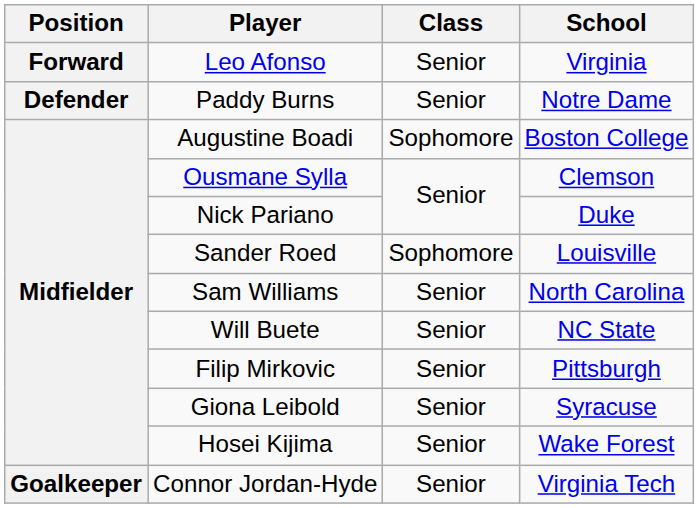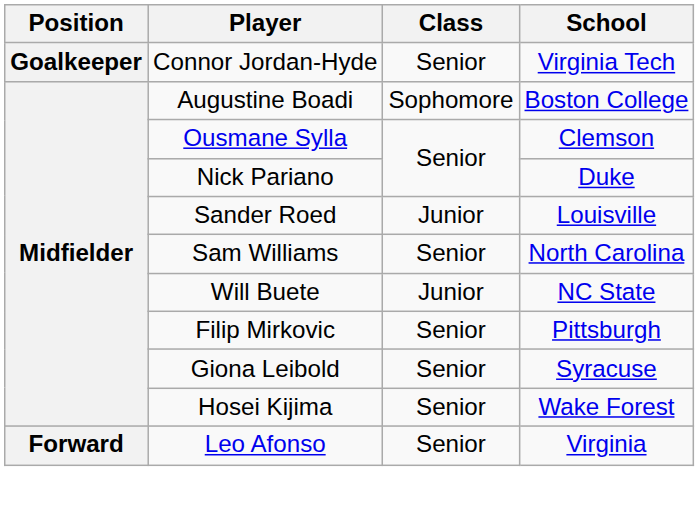 <table class="wikitable" style="text-align:center">
 <tr>
 <th>Position</th>
 <th>Player</th>
 <th>Class</th>
 <th>School</th>
 </tr>
 <tr>
-<th>Forward</th>
-<td><a href='#'>Leo Afonso</a></td>
-<td>Senior</td>
-<td><a href='#'>Virginia</a></td>
-</tr>
-<tr>
-<th>Defender</th>
-<td>Paddy Burns</td>
-<td>Senior</td>
-<td><a href='#'>Notre Dame</a></td>
+<th>Goalkeeper</th>
+<td>Connor Jordan-Hyde</td>
+<td> Senior</td>
+<td><a href='#'>Virginia Tech</a></td>
 </tr>
 <tr>
 <th rowspan=9>Midfielder</th>
 <td>Augustine Boadi</td>
 <td>Sophomore</td>
 <td><a href='#'>Boston College</a></td>
 </tr>
 <tr>
 <td><a href='#'>Ousmane Sylla</a></td>
 <td rowspan=2>Senior</td>
 <td><a href='#'>Clemson</a></td>
 </tr>
 <tr>
 <td>Nick Pariano</td>
 <td><a href='#'>Duke</a></td>
 </tr>
 <tr>
 <td>Sander Roed</td>
-<td>Sophomore</td>
+<td>Junior</td>
 <td><a href='#'>Louisville</a></td>
 </tr>
 <tr>
 <td>Sam Williams</td>
 <td>Senior</td>
 <td><a href='#'>North Carolina</a></td>
 </tr>
 <tr>
 <td>Will Buete</td>
-<td>Senior</td>
+<td>Junior</td>
 <td><a href='#'>NC State</a></td>
 </tr>
 <tr>
 <td>Filip Mirkovic</td>
 <td>Senior</td>
 <td><a href='#'>Pittsburgh</a></td>
 </tr>
 <tr>
 <td>Giona Leibold</td>
 <td>Senior</td>
 <td><a href='#'>Syracuse</a></td>
 </tr>
 <tr>
 <td>Hosei Kijima</td>
 <td>Senior</td>
 <td><a href='#'>Wake Forest</a></td>
 </tr>
 <tr>
-<th>Goalkeeper</th>
-<td>Connor Jordan-Hyde</td>
-<td> Senior</td>
-<td><a href='#'>Virginia Tech</a></td>
+<th>Forward</th>
+<td><a href='#'>Leo Afonso</a></td>
+<td>Senior</td>
+<td><a href='#'>Virginia</a></td>
 </tr>
 </table>
